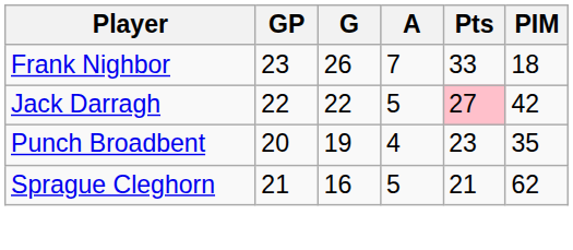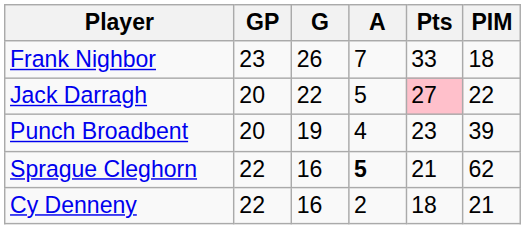 <table class="wikitable">
 <tr>
 <th bgcolor="#DDDDFF" width="40%">Player</th>
 <th bgcolor="#DDDDFF" width="10%">GP</th>
 <th bgcolor="#DDDDFF" width="10%">G</th>
 <th bgcolor="#DDDDFF" width="10%">A</th>
 <th bgcolor="#DDDDFF" width="10%">Pts</th>
 <th bgcolor="#DDDDFF" width="10%">PIM</th>
 </tr>
 <tr>
 <td><a href='#'>Frank Nighbor</a></td>
 <td>23</td>
 <td>26</td>
 <td>7</td>
 <td>33</td>
 <td>18</td>
 </tr>
 <tr>
 <td><a href='#'>Jack Darragh</a></td>
-<td>22</td>
+<td>20</td>
 <td>22</td>
 <td>5</td>
 <td style="background: pink;">27</td>
-<td>42</td>
+<td>22</td>
 </tr>
 <tr>
 <td><a href='#'>Punch Broadbent</a></td>
 <td>20</td>
 <td>19</td>
 <td>4</td>
 <td>23</td>
-<td>35</td>
+<td>39</td>
 </tr>
 <tr>
 <td><a href='#'>Sprague Cleghorn</a></td>
-<td>21</td>
+<td>22</td>
 <td>16</td>
-<td>5</td>
+<td><strong>5</strong></td>
 <td>21</td>
 <td>62</td>
 </tr>
+<tr>
+<td><a href='#'>Cy Denneny</a></td>
+<td>22</td>
+<td>16</td>
+<td>2</td>
+<td>18</td>
+<td>21</td>
+</tr>
 </table>
